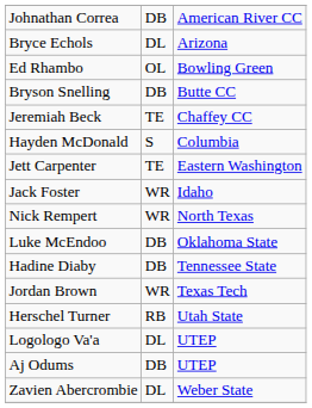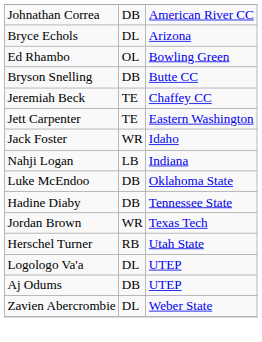 <table class="wikitable sortable">
 <tr>
 </tr>
 <tr>
 <td>Johnathan Correa</td>
 <td>DB</td>
 <td><a href='#'>American River CC</a></td>
 </tr>
 <tr>
 <td>Bryce Echols</td>
 <td>DL</td>
 <td><a href='#'>Arizona</a></td>
 </tr>
 <tr>
 <td>Ed Rhambo</td>
 <td>OL</td>
 <td><a href='#'>Bowling Green</a></td>
 </tr>
 <tr>
 <td>Bryson Snelling</td>
 <td>DB</td>
 <td><a href='#'>Butte CC</a></td>
 </tr>
 <tr>
 <td>Jeremiah Beck</td>
 <td>TE</td>
 <td><a href='#'>Chaffey CC</a></td>
 </tr>
 <tr>
-<td>Hayden McDonald</td>
-<td>S</td>
-<td><a href='#'>Columbia</a></td>
-</tr>
-<tr>
 <td>Jett Carpenter</td>
 <td>TE</td>
 <td><a href='#'>Eastern Washington</a></td>
 </tr>
 <tr>
 <td>Jack Foster</td>
 <td>WR</td>
 <td><a href='#'>Idaho</a></td>
 </tr>
 <tr>
-<td>Nick Rempert</td>
-<td>WR</td>
-<td><a href='#'>North Texas</a></td>
+<td>Nahji Logan</td>
+<td>LB</td>
+<td><a href='#'>Indiana</a></td>
 </tr>
 <tr>
 <td>Luke McEndoo</td>
 <td>DB</td>
 <td><a href='#'>Oklahoma State</a></td>
 </tr>
 <tr>
 <td>Hadine Diaby</td>
 <td>DB</td>
 <td><a href='#'>Tennessee State</a></td>
 </tr>
 <tr>
 <td>Jordan Brown</td>
 <td>WR</td>
 <td><a href='#'>Texas Tech</a></td>
 </tr>
 <tr>
 <td>Herschel Turner</td>
 <td>RB</td>
 <td><a href='#'>Utah State</a></td>
 </tr>
 <tr>
 <td>Logologo Va'a</td>
 <td>DL</td>
 <td><a href='#'>UTEP</a></td>
 </tr>
 <tr>
 <td>Aj Odums</td>
 <td>DB</td>
 <td><a href='#'>UTEP</a></td>
 </tr>
 <tr>
 <td>Zavien Abercrombie</td>
 <td>DL</td>
 <td><a href='#'>Weber State</a></td>
 </tr>
 <tr>
 </tr>
 </table>
